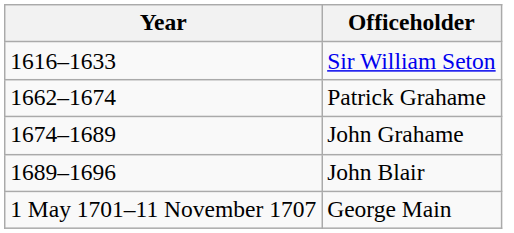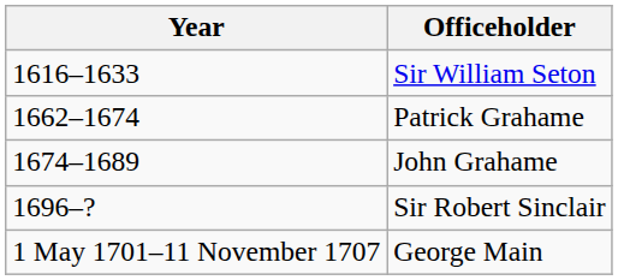 <table class="wikitable">
 <tr>
 <th>Year</th>
 <th>Officeholder</th>
 </tr>
 <tr>
 <td>1616–1633</td>
 <td><a href='#'>Sir William Seton</a></td>
 </tr>
 <tr>
 <td>1662–1674</td>
 <td>Patrick Grahame</td>
 </tr>
 <tr>
 <td>1674–1689</td>
 <td>John Grahame</td>
 </tr>
 <tr>
-<td>1689–1696</td>
-<td>John Blair</td>
+<td>1696–?</td>
+<td>Sir Robert Sinclair</td>
 </tr>
 <tr>
 <td>1 May 1701–11 November 1707</td>
 <td>George Main</td>
 </tr>
 </table>
